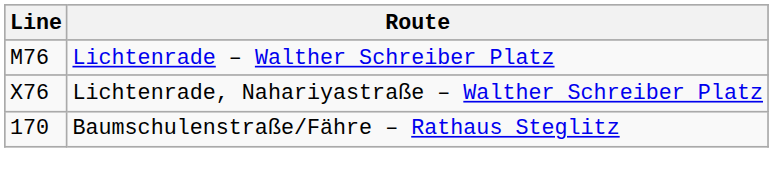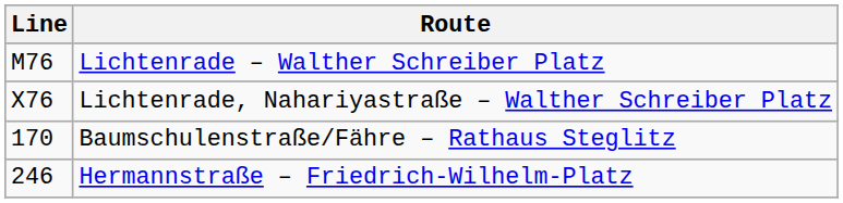 <table class="wikitable">
 <tr>
 <th>Line</th>
 <th>Route</th>
 </tr>
 <tr>
 <td>M76</td>
 <td><a href='#'>Lichtenrade</a> – <a href='#'>Walther Schreiber Platz</a></td>
 </tr>
 <tr>
 <td>X76</td>
 <td>Lichtenrade, Nahariyastraße – <a href='#'>Walther Schreiber Platz</a></td>
 </tr>
 <tr>
 <td>170</td>
 <td>Baumschulenstraße/Fähre – <a href='#'>Rathaus Steglitz</a></td>
 </tr>
+<tr>
+<td>246</td>
+<td><a href='#'>Hermannstraße</a> – <a href='#'>Friedrich-Wilhelm-Platz</a></td>
+</tr>
 </table>
